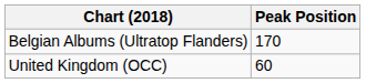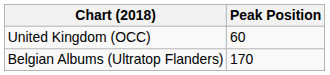 <table class="wikitable">
 <tr>
 <th>Chart (2018)</th>
 <th>Peak Position</th>
 </tr>
 <tr>
+<td>United Kingdom (OCC)</td>
+<td>60</td>
+</tr>
+<tr>
 <td>Belgian Albums (Ultratop Flanders)</td>
 <td>170</td>
 </tr>
-<tr>
-<td>United Kingdom (OCC)</td>
-<td>60</td>
-</tr>
 </table>
